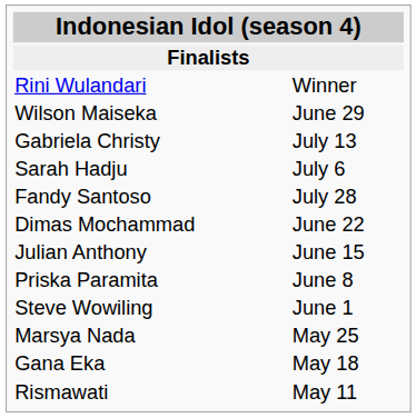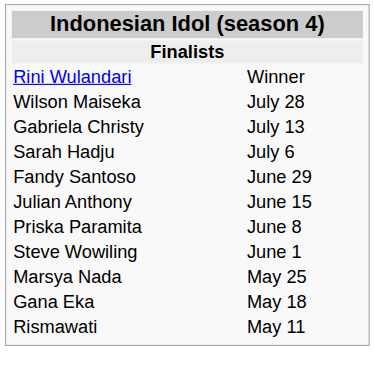 <table class=infobox style="width:20em">
 <tr>
 <th colspan=2 style="background:#ccc; font-size:120%; text-align:center;">Indonesian Idol (season 4)</th>
 </tr>
 <tr>
 <td colspan=2 style="background:#eee; text-align:center;"><strong>Finalists</strong><br></td>
 </tr>
 <tr>
 <td><a href='#'>Rini Wulandari</a></td>
 <td>Winner</td>
 </tr>
 <tr>
 <td>Wilson Maiseka</td>
-<td>June 29</td>
+<td>July 28</td>
 </tr>
 <tr>
 <td>Gabriela Christy</td>
 <td>July 13</td>
 </tr>
 <tr>
 <td>Sarah Hadju</td>
 <td>July 6</td>
 </tr>
 <tr>
 <td>Fandy Santoso</td>
-<td>July 28</td>
-</tr>
-<tr>
-<td>Dimas Mochammad</td>
-<td>June 22</td>
+<td>June 29</td>
 </tr>
 <tr>
 <td>Julian Anthony</td>
 <td>June 15</td>
 </tr>
 <tr>
 <td>Priska Paramita</td>
 <td>June 8</td>
 </tr>
 <tr>
 <td>Steve Wowiling</td>
 <td>June 1</td>
 </tr>
 <tr>
 <td>Marsya Nada</td>
 <td>May 25</td>
 </tr>
 <tr>
 <td>Gana Eka</td>
 <td>May 18</td>
 </tr>
 <tr>
 <td>Rismawati</td>
 <td>May 11</td>
 </tr>
 </table>
